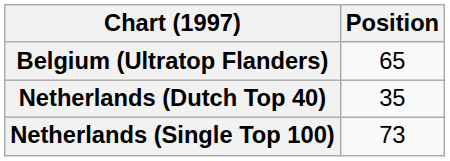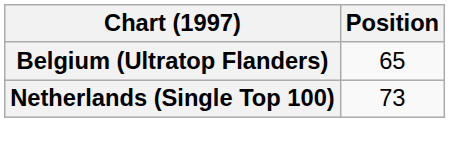 <table class="wikitable sortable plainrowheaders" style="text-align:center">
 <tr>
 <th>Chart (1997)</th>
 <th>Position</th>
 </tr>
 <tr>
 <th scope="row">Belgium (Ultratop Flanders)</th>
 <td>65</td>
 </tr>
 <tr>
-<th scope="row">Netherlands (Dutch Top 40)</th>
-<td>35</td>
-</tr>
-<tr>
 <th scope="row">Netherlands (Single Top 100)</th>
 <td>73</td>
 </tr>
 </table>
